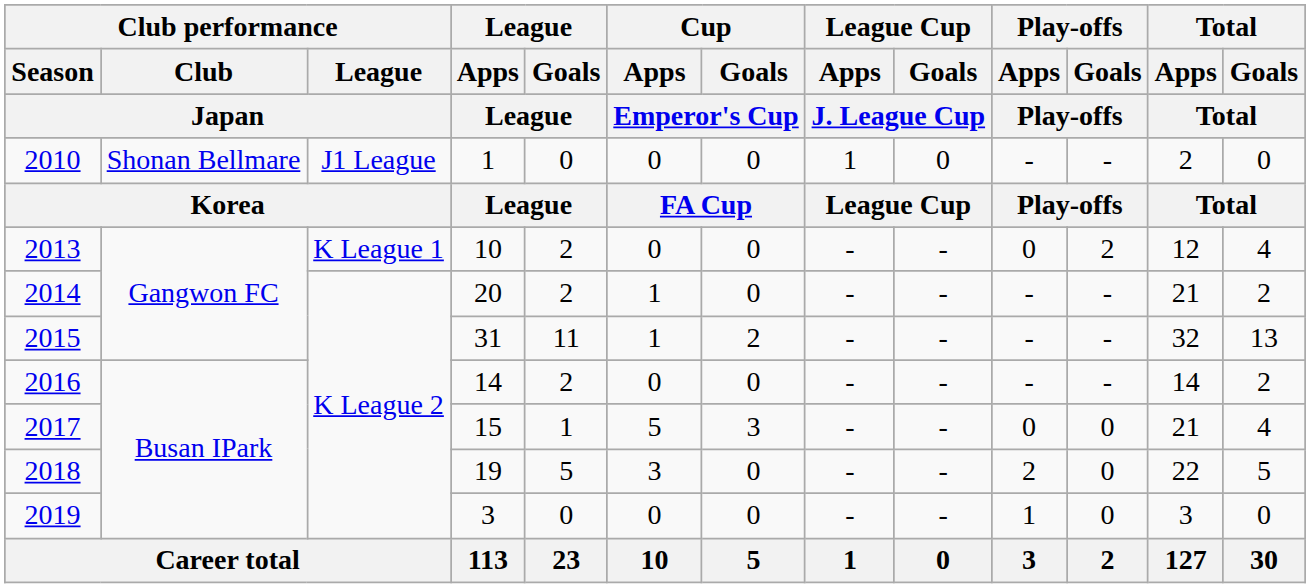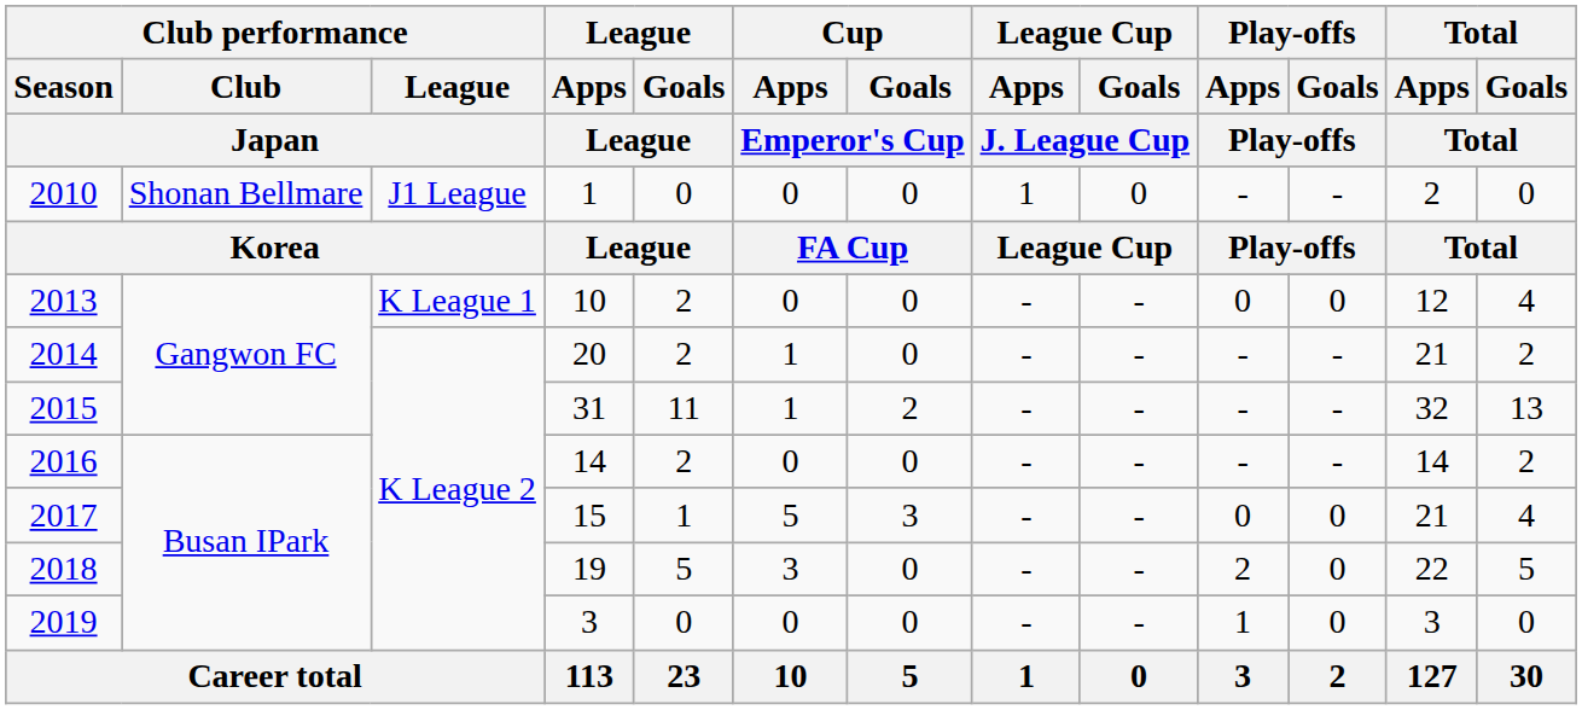 <table class="wikitable" style="text-align:center;">
 <tr>
 <th colspan=3>Club performance</th>
 <th colspan=2>League</th>
 <th colspan=2>Cup</th>
 <th colspan=2>League Cup</th>
 <th colspan=2>Play-offs</th>
 <th colspan=2>Total</th>
 </tr>
 <tr>
 <th>Season</th>
 <th>Club</th>
 <th>League</th>
 <th>Apps</th>
 <th>Goals</th>
 <th>Apps</th>
 <th>Goals</th>
 <th>Apps</th>
 <th>Goals</th>
 <th>Apps</th>
 <th>Goals</th>
 <th>Apps</th>
 <th>Goals</th>
 </tr>
 <tr>
 <th colspan=3>Japan</th>
 <th colspan=2>League</th>
 <th colspan=2><a href='#'>Emperor's Cup</a></th>
 <th colspan=2><a href='#'>J. League Cup</a></th>
 <th colspan=2>Play-offs</th>
 <th colspan=2>Total</th>
 </tr>
 <tr>
 <td><a href='#'>2010</a></td>
 <td><a href='#'>Shonan Bellmare</a></td>
 <td><a href='#'>J1 League</a></td>
 <td>1</td>
 <td>0</td>
 <td>0</td>
 <td>0</td>
 <td>1</td>
 <td>0</td>
 <td>-</td>
 <td>-</td>
 <td>2</td>
 <td>0</td>
 </tr>
 <tr>
 <th colspan=3>Korea</th>
 <th colspan=2>League</th>
 <th colspan=2><a href='#'>FA Cup</a></th>
 <th colspan=2>League Cup</th>
 <th colspan=2>Play-offs</th>
 <th colspan=2>Total</th>
 </tr>
 <tr>
 <td><a href='#'>2013</a></td>
 <td rowspan="3"><a href='#'>Gangwon FC</a></td>
 <td rowspan="1"><a href='#'>K League 1</a></td>
 <td>10</td>
 <td>2</td>
 <td>0</td>
 <td>0</td>
 <td>-</td>
 <td>-</td>
 <td>0</td>
-<td>2</td>
+<td>0</td>
 <td>12</td>
 <td>4</td>
 </tr>
 <tr>
 <td><a href='#'>2014</a></td>
 <td rowspan="6"><a href='#'>K League 2</a></td>
 <td>20</td>
 <td>2</td>
 <td>1</td>
 <td>0</td>
 <td>-</td>
 <td>-</td>
 <td>-</td>
 <td>-</td>
 <td>21</td>
 <td>2</td>
 </tr>
 <tr>
 <td><a href='#'>2015</a></td>
 <td>31</td>
 <td>11</td>
 <td>1</td>
 <td>2</td>
 <td>-</td>
 <td>-</td>
 <td>-</td>
 <td>-</td>
 <td>32</td>
 <td>13</td>
 </tr>
 <tr>
 <td><a href='#'>2016</a></td>
 <td rowspan="4"><a href='#'>Busan IPark</a></td>
 <td>14</td>
 <td>2</td>
 <td>0</td>
 <td>0</td>
 <td>-</td>
 <td>-</td>
 <td>-</td>
 <td>-</td>
 <td>14</td>
 <td>2</td>
 </tr>
 <tr>
 <td><a href='#'>2017</a></td>
 <td>15</td>
 <td>1</td>
 <td>5</td>
 <td>3</td>
 <td>-</td>
 <td>-</td>
 <td>0</td>
 <td>0</td>
 <td>21</td>
 <td>4</td>
 </tr>
 <tr>
 <td><a href='#'>2018</a></td>
 <td>19</td>
 <td>5</td>
 <td>3</td>
 <td>0</td>
 <td>-</td>
 <td>-</td>
 <td>2</td>
 <td>0</td>
 <td>22</td>
 <td>5</td>
 </tr>
 <tr>
 <td><a href='#'>2019</a></td>
 <td>3</td>
 <td>0</td>
 <td>0</td>
 <td>0</td>
 <td>-</td>
 <td>-</td>
 <td>1</td>
 <td>0</td>
 <td>3</td>
 <td>0</td>
 </tr>
 <tr>
 <th colspan=3>Career total</th>
 <th>113</th>
 <th>23</th>
 <th>10</th>
 <th>5</th>
 <th>1</th>
 <th>0</th>
 <th>3</th>
 <th>2</th>
 <th>127</th>
 <th>30</th>
 </tr>
 </table>
